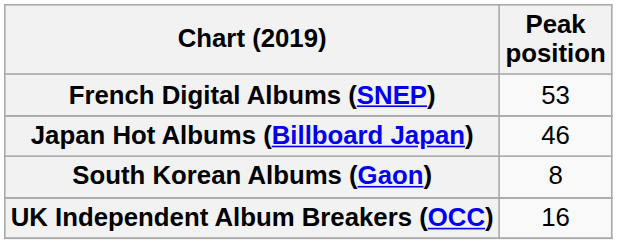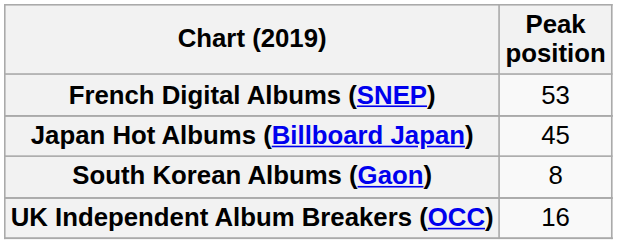 <table class="wikitable sortable plainrowheaders" style="text-align:center;">
 <tr>
 <th scope="col">Chart (2019)</th>
 <th scope="col">Peak<br>position</th>
 </tr>
 <tr>
 <th scope="row">French Digital Albums (<a href='#'>SNEP</a>)</th>
 <td>53</td>
 </tr>
 <tr>
 </tr>
 <tr>
 <th scope="row">Japan Hot Albums (<a href='#'>Billboard Japan</a>)</th>
-<td>46</td>
+<td>45</td>
 </tr>
 <tr>
 <th scope="row">South Korean Albums (<a href='#'>Gaon</a>)</th>
 <td>8</td>
 </tr>
 <tr>
 </tr>
 <tr>
 <th scope="row">UK Independent Album Breakers (<a href='#'>OCC</a>)</th>
 <td>16</td>
 </tr>
 <tr>
 </tr>
 <tr>
 </tr>
 <tr>
 </tr>
 </table>
